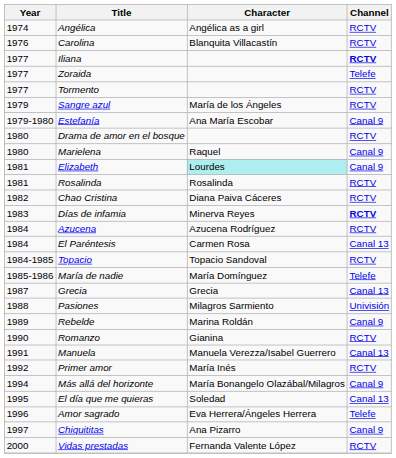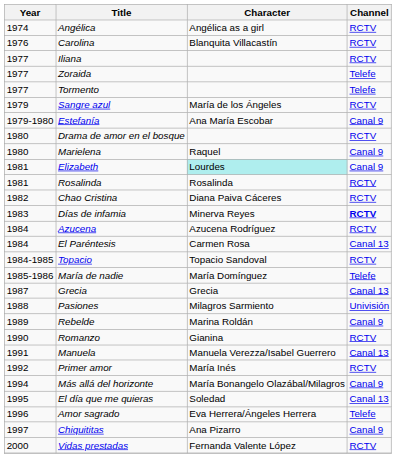 <table class="wikitable" style="font-size: 90%;">
 <tr>
 <th>Year</th>
 <th>Title</th>
 <th>Character</th>
 <th>Channel</th>
 </tr>
 <tr>
 <td>1974</td>
 <td><em>Angélica</em></td>
 <td>Angélica as a girl</td>
 <td><a href='#'>RCTV</a></td>
 </tr>
 <tr>
 <td>1976</td>
 <td><em>Carolina</em></td>
 <td>Blanquita Villacastín</td>
 <td><a href='#'>RCTV</a></td>
 </tr>
 <tr>
 <td>1977</td>
 <td><em>Iliana</em></td>
 <td></td>
-<td><strong><a href='#'>RCTV</a></strong></td>
+<td><a href='#'>RCTV</a></td>
 </tr>
 <tr>
 <td>1977</td>
 <td><em>Zoraida</em></td>
 <td></td>
 <td><a href='#'>Telefe</a></td>
 </tr>
 <tr>
 <td>1977</td>
 <td><em>Tormento</em></td>
 <td></td>
-<td><a href='#'>RCTV</a></td>
+<td><a href='#'>Telefe</a></td>
 </tr>
 <tr>
 <td>1979</td>
 <td><em><a href='#'>Sangre azul</a></em></td>
 <td>María de los Ángeles</td>
 <td><a href='#'>RCTV</a></td>
 </tr>
 <tr>
 <td>1979-1980</td>
 <td><em><a href='#'>Estefanía</a></em></td>
 <td>Ana María Escobar</td>
 <td><a href='#'>Canal 9</a></td>
 </tr>
 <tr>
 <td>1980</td>
 <td><em>Drama de amor en el bosque</em></td>
 <td></td>
 <td><a href='#'>RCTV</a></td>
 </tr>
 <tr>
 <td>1980</td>
 <td><em>Marielena</em></td>
 <td>Raquel</td>
 <td><a href='#'>Canal 9</a></td>
 </tr>
 <tr>
 <td>1981</td>
 <td><em><a href='#'>Elizabeth</a></em></td>
 <td style="background: paleturquoise;">Lourdes</td>
 <td><a href='#'>Canal 9</a></td>
 </tr>
 <tr>
 <td>1981</td>
 <td><em>Rosalinda</em></td>
 <td>Rosalinda</td>
 <td><a href='#'>RCTV</a></td>
 </tr>
 <tr>
 <td>1982</td>
 <td><em>Chao Cristina</em></td>
 <td>Diana Paiva Cáceres</td>
 <td><a href='#'>RCTV</a></td>
 </tr>
 <tr>
 <td>1983</td>
 <td><em>Días de infamia</em></td>
 <td>Minerva Reyes</td>
 <td><strong><a href='#'>RCTV</a></strong></td>
 </tr>
 <tr>
 <td>1984</td>
 <td><em><a href='#'>Azucena</a></em></td>
 <td>Azucena Rodríguez</td>
 <td><a href='#'>RCTV</a></td>
 </tr>
 <tr>
 <td>1984</td>
 <td><em>El Paréntesis</em></td>
 <td>Carmen Rosa</td>
 <td><a href='#'>Canal 13</a></td>
 </tr>
 <tr>
 <td>1984-1985</td>
 <td><em><a href='#'>Topacio</a></em></td>
 <td>Topacio Sandoval</td>
 <td><a href='#'>RCTV</a></td>
 </tr>
 <tr>
 <td>1985-1986</td>
 <td><em>María de nadie</em></td>
 <td>María Domínguez</td>
 <td><a href='#'>Telefe</a></td>
 </tr>
 <tr>
 <td>1987</td>
 <td><em>Grecia</em></td>
 <td>Grecia</td>
 <td><a href='#'>Canal 13</a></td>
 </tr>
 <tr>
 <td>1988</td>
 <td><em>Pasiones</em></td>
 <td>Milagros Sarmiento</td>
 <td><a href='#'>Univisión</a></td>
 </tr>
 <tr>
 <td>1989</td>
 <td><em>Rebelde</em></td>
 <td>Marina Roldán</td>
 <td><a href='#'>Canal 9</a></td>
 </tr>
 <tr>
 <td>1990</td>
 <td><em>Romanzo</em></td>
 <td>Gianina</td>
 <td><a href='#'>RCTV</a></td>
 </tr>
 <tr>
 <td>1991</td>
 <td><em>Manuela</em></td>
 <td>Manuela Verezza/Isabel Guerrero</td>
 <td><a href='#'>Canal 13</a></td>
 </tr>
 <tr>
 <td>1992</td>
 <td><em>Primer amor</em></td>
 <td>María Inés</td>
 <td><a href='#'>RCTV</a></td>
 </tr>
 <tr>
 <td>1994</td>
 <td><em>Más allá del horizonte</em></td>
 <td>María Bonangelo Olazábal/Milagros</td>
 <td><a href='#'>Canal 9</a></td>
 </tr>
 <tr>
 <td>1995</td>
 <td><em>El día que me quieras</em></td>
 <td>Soledad</td>
 <td><a href='#'>Canal 13</a></td>
 </tr>
 <tr>
 <td>1996</td>
 <td><em>Amor sagrado</em></td>
 <td>Eva Herrera/Ángeles Herrera</td>
 <td><a href='#'>Telefe</a></td>
 </tr>
 <tr>
 <td>1997</td>
 <td><em><a href='#'>Chiquititas</a></em></td>
 <td>Ana Pizarro</td>
 <td><a href='#'>Canal 9</a></td>
 </tr>
 <tr>
 <td>2000</td>
 <td><em><a href='#'>Vidas prestadas</a></em></td>
 <td>Fernanda Valente López</td>
 <td><a href='#'>RCTV</a></td>
 </tr>
 <tr>
 </tr>
 </table>
